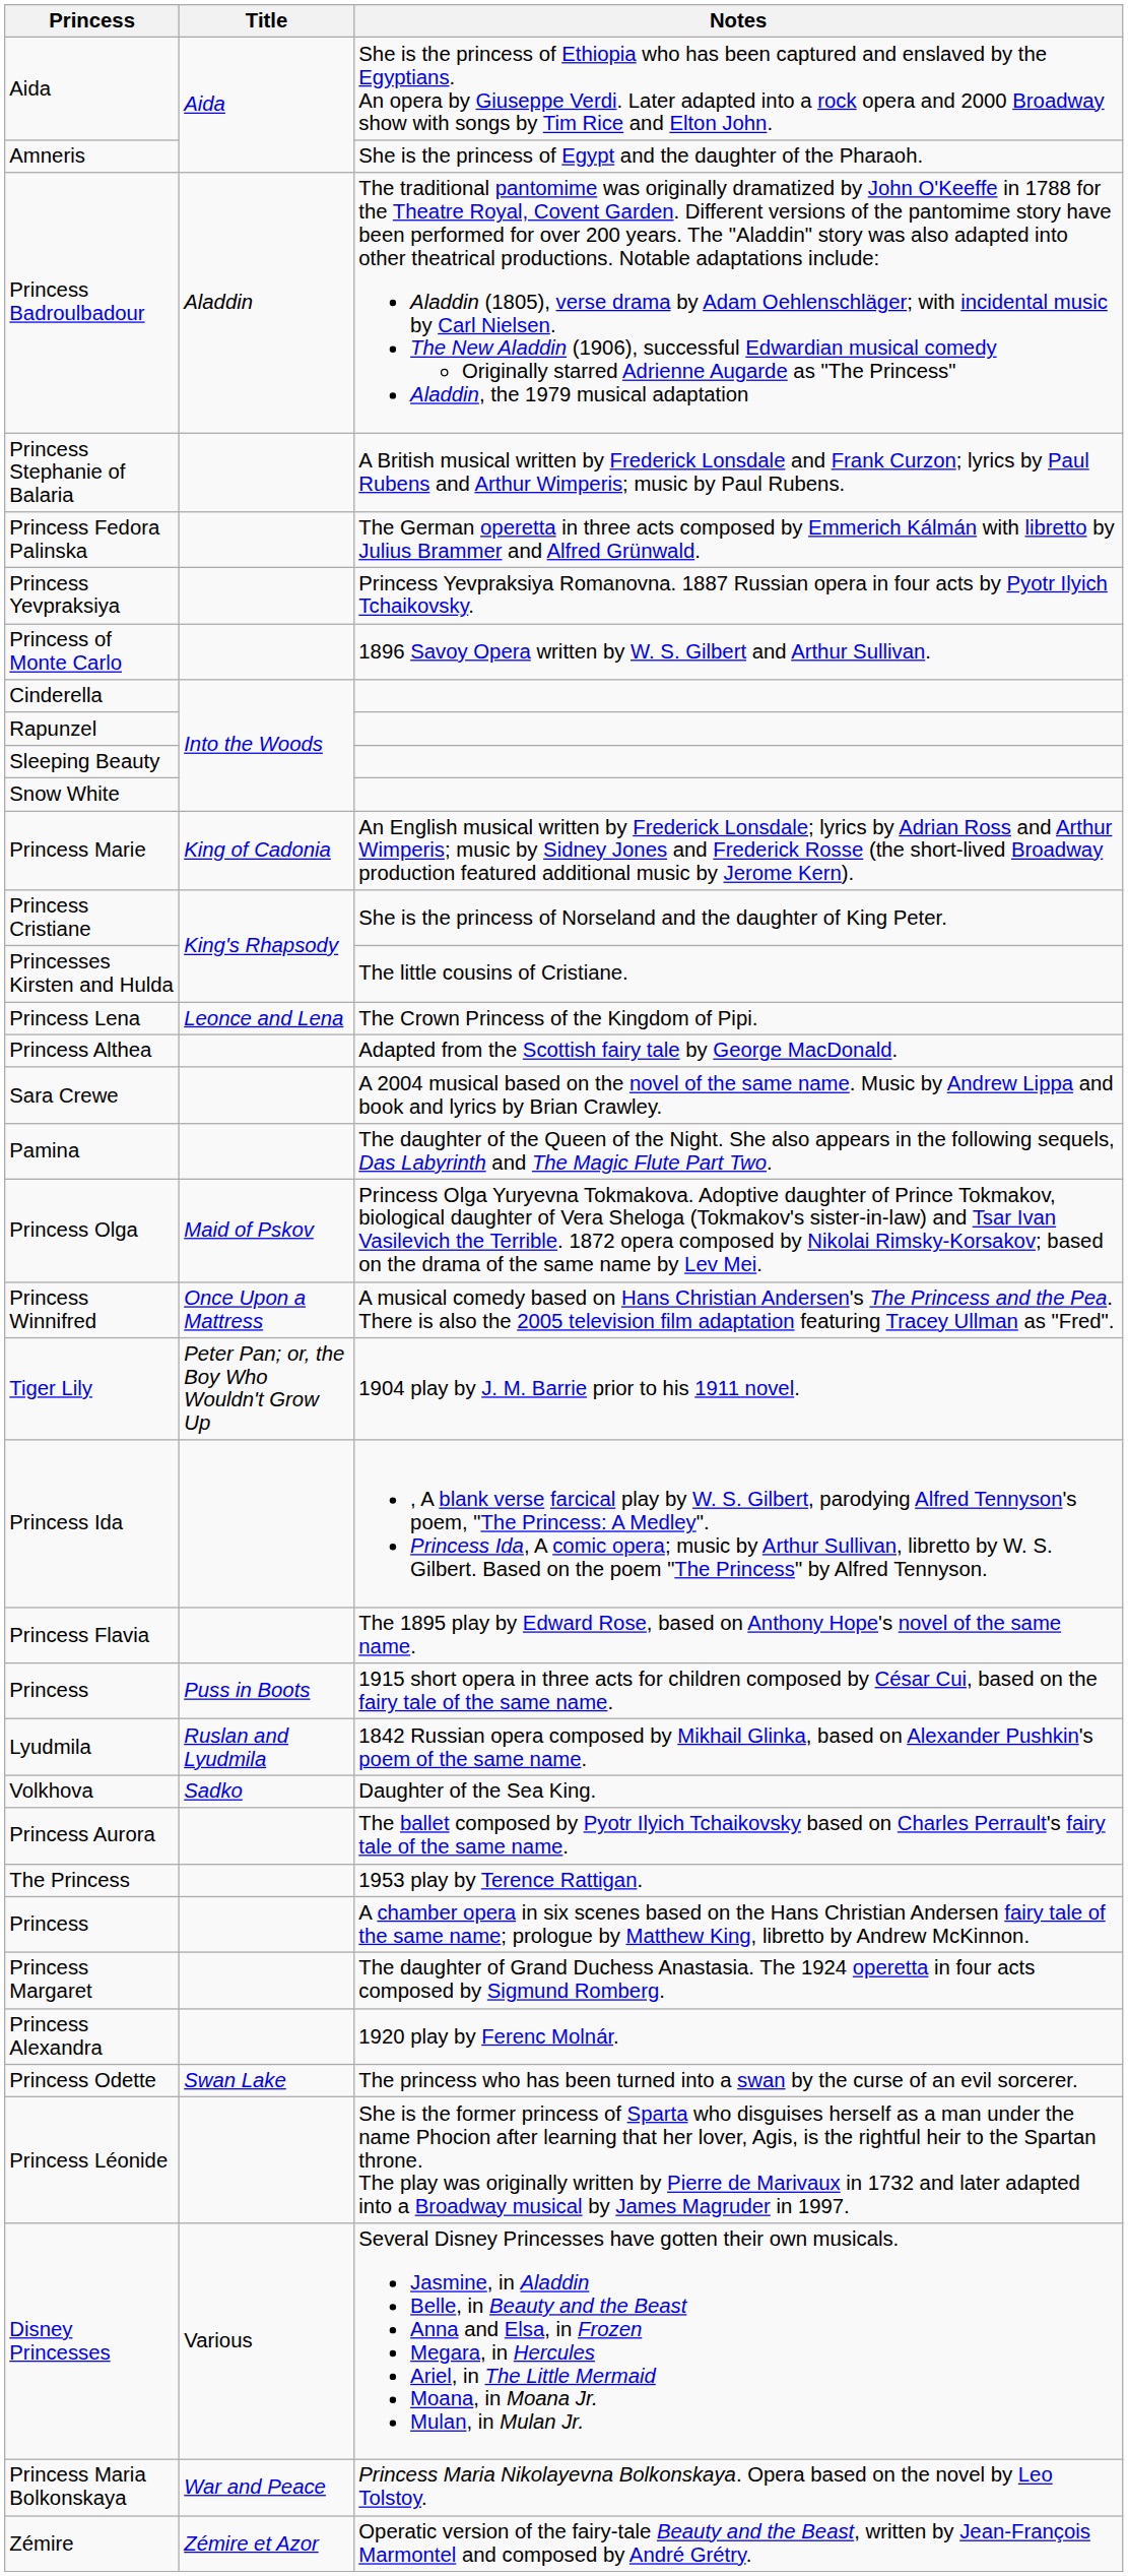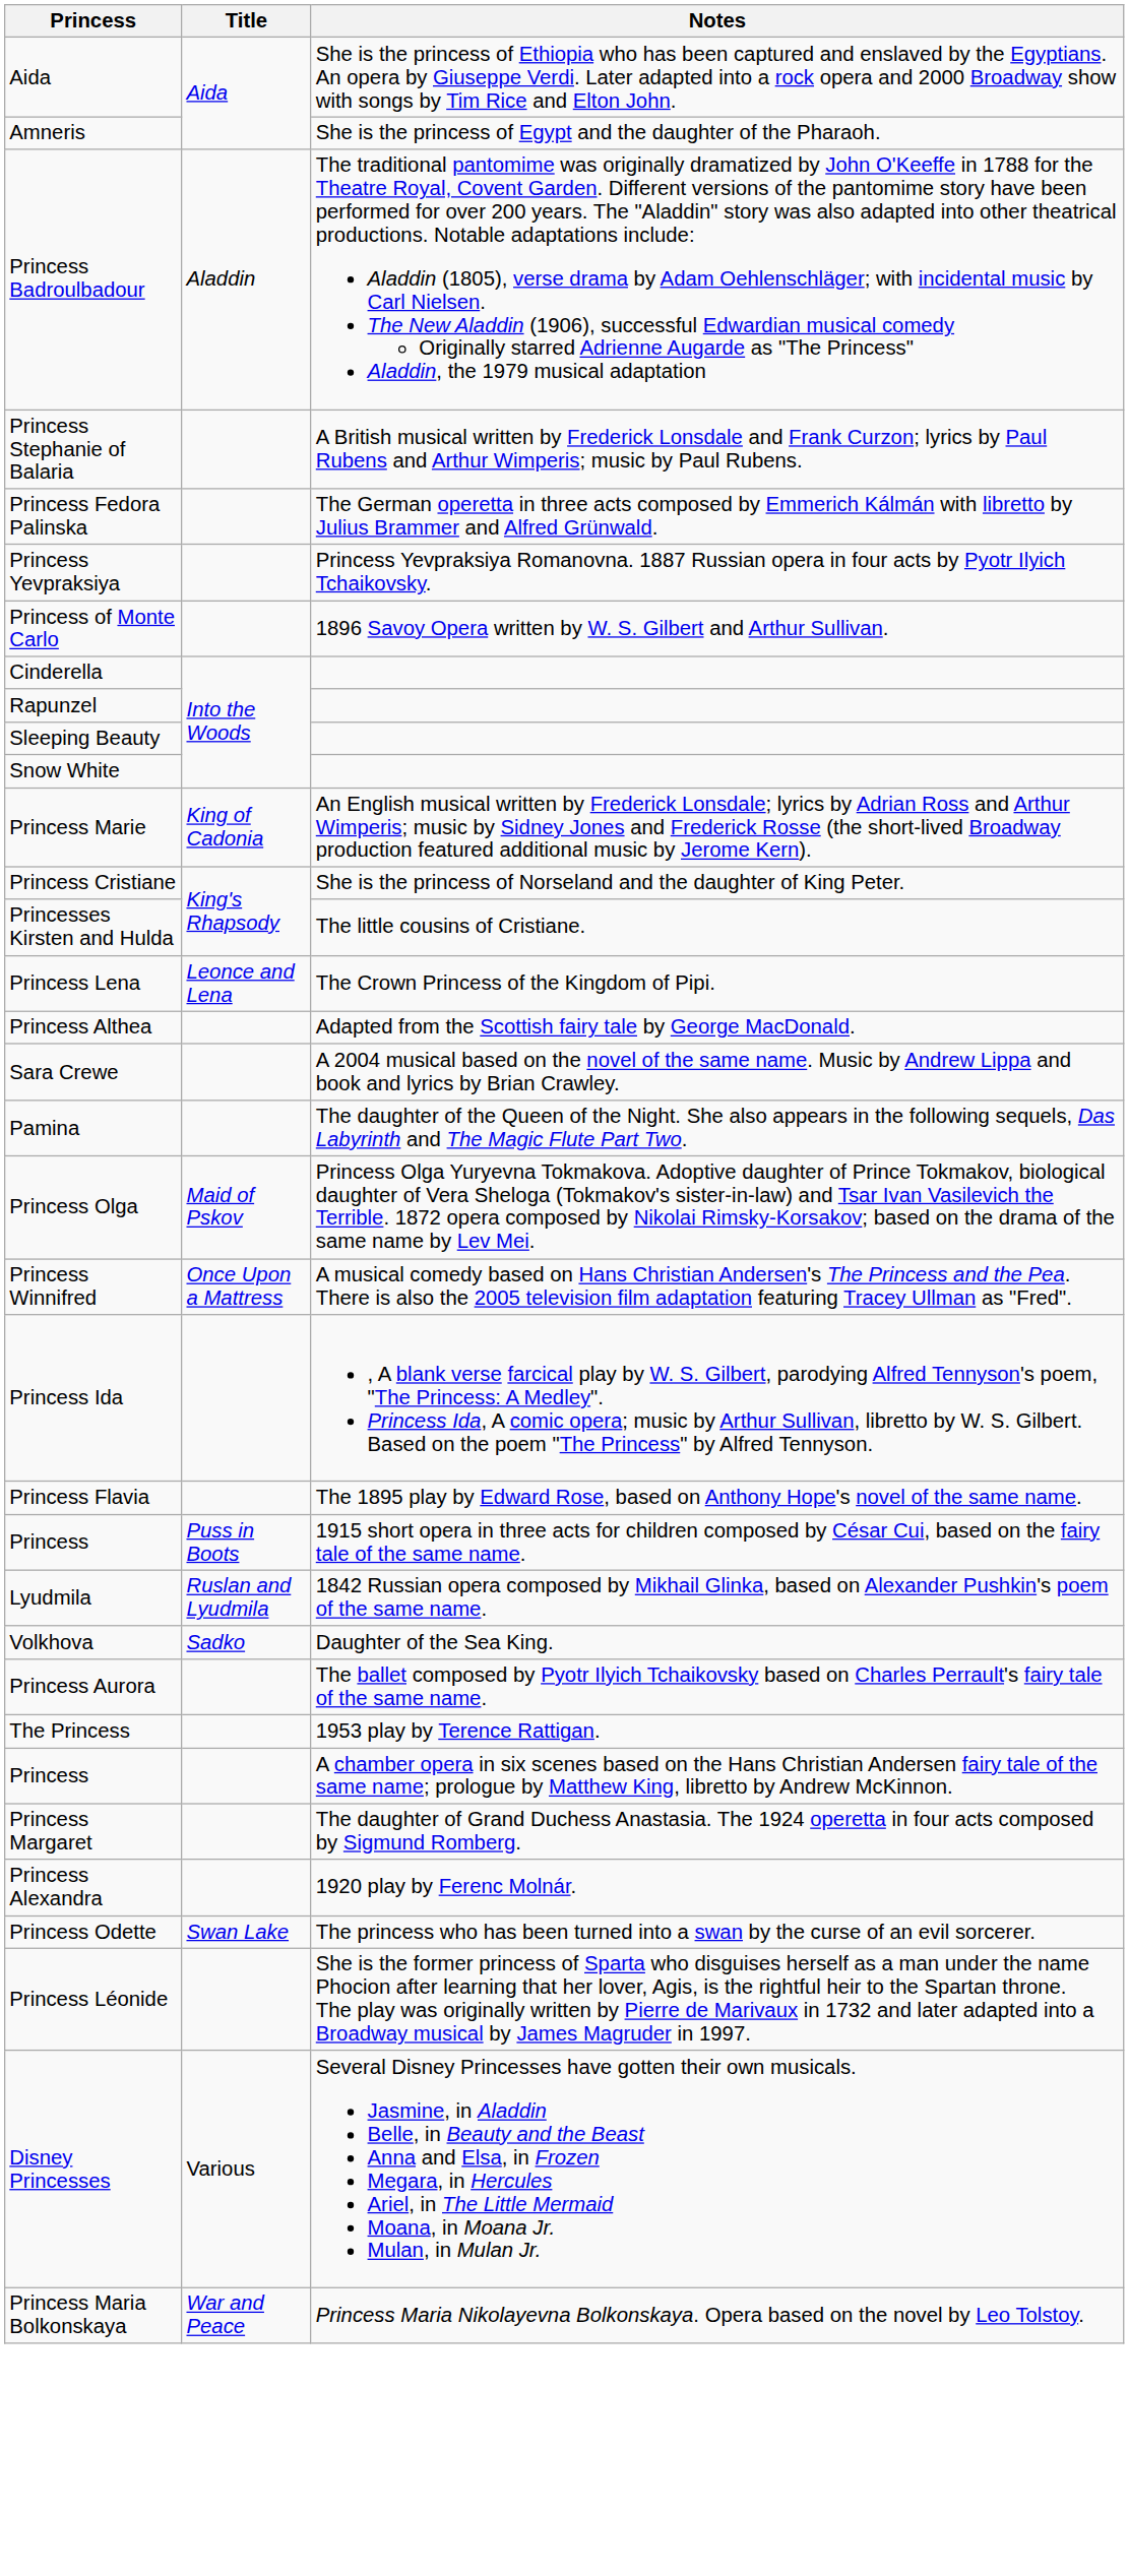 <table class="wikitable sortable">
 <tr>
 <th>Princess</th>
 <th>Title</th>
 <th class="unsortable">Notes</th>
 </tr>
 <tr>
 <td>Aida</td>
 <td rowspan="2"><em><a href='#'>Aida</a></em></td>
 <td>She is the princess of <a href='#'>Ethiopia</a> who has been captured and enslaved by the <a href='#'>Egyptians</a>.<br>An opera by <a href='#'>Giuseppe Verdi</a>. Later adapted into a <a href='#'>rock</a> opera and 2000 <a href='#'>Broadway</a> show with songs by <a href='#'>Tim Rice</a> and <a href='#'>Elton John</a>.</td>
 </tr>
 <tr>
 <td>Amneris</td>
 <td>She is the princess of <a href='#'>Egypt</a> and the daughter of the Pharaoh.</td>
 </tr>
 <tr>
 <td>Princess <a href='#'>Badroulbadour</a></td>
 <td><em>Aladdin</em></td>
 <td>The traditional <a href='#'>pantomime</a> was originally dramatized by <a href='#'>John O'Keeffe</a> in 1788 for the <a href='#'>Theatre Royal, Covent Garden</a>. Different versions of the pantomime story have been performed for over 200 years. The "Aladdin" story was also adapted into other theatrical productions. Notable adaptations include:<br><ul><li><em>Aladdin</em> (1805), <a href='#'>verse drama</a> by <a href='#'>Adam Oehlenschläger</a>; with <a href='#'>incidental music</a> by <a href='#'>Carl Nielsen</a>.</li><li><em><a href='#'>The New Aladdin</a></em> (1906), successful <a href='#'>Edwardian musical comedy</a><ul><li>Originally starred <a href='#'>Adrienne Augarde</a> as "The Princess"</li></ul></li><li><em><a href='#'>Aladdin</a></em>, the 1979 musical adaptation</li></ul></td>
 </tr>
 <tr>
 <td>Princess Stephanie of Balaria</td>
 <td><em></em></td>
 <td>A British musical written by <a href='#'>Frederick Lonsdale</a> and <a href='#'>Frank Curzon</a>; lyrics by <a href='#'>Paul Rubens</a> and <a href='#'>Arthur Wimperis</a>; music by Paul Rubens.</td>
 </tr>
 <tr>
 <td>Princess Fedora Palinska</td>
 <td><em></em></td>
 <td>The German <a href='#'>operetta</a> in three acts composed by <a href='#'>Emmerich Kálmán</a> with <a href='#'>libretto</a> by <a href='#'>Julius Brammer</a> and <a href='#'>Alfred Grünwald</a>.</td>
 </tr>
 <tr>
 <td>Princess Yevpraksiya</td>
 <td><em></em></td>
 <td>Princess Yevpraksiya Romanovna. 1887 Russian opera in four acts by <a href='#'>Pyotr Ilyich Tchaikovsky</a>.</td>
 </tr>
 <tr>
 <td>Princess of <a href='#'>Monte Carlo</a></td>
 <td><em></em></td>
 <td>1896 <a href='#'>Savoy Opera</a> written by <a href='#'>W. S. Gilbert</a> and <a href='#'>Arthur Sullivan</a>.</td>
 </tr>
 <tr>
 <td>Cinderella</td>
 <td rowspan="4"><em><a href='#'>Into the Woods</a></em></td>
 <td></td>
 </tr>
 <tr>
 <td>Rapunzel</td>
 <td></td>
 </tr>
 <tr>
 <td>Sleeping Beauty</td>
 <td></td>
 </tr>
 <tr>
 <td>Snow White</td>
 <td></td>
 </tr>
 <tr>
 <td>Princess Marie</td>
 <td><em><a href='#'>King of Cadonia</a></em></td>
 <td>An English musical written by <a href='#'>Frederick Lonsdale</a>; lyrics by <a href='#'>Adrian Ross</a> and <a href='#'>Arthur Wimperis</a>; music by <a href='#'>Sidney Jones</a> and <a href='#'>Frederick Rosse</a> (the short-lived <a href='#'>Broadway</a> production featured additional music by <a href='#'>Jerome Kern</a>).</td>
 </tr>
 <tr>
 <td>Princess Cristiane</td>
 <td rowspan="2"><em><a href='#'>King's Rhapsody</a></em></td>
 <td>She is the princess of Norseland and the daughter of King Peter.</td>
 </tr>
 <tr>
 <td>Princesses Kirsten and Hulda</td>
 <td>The little cousins of Cristiane.</td>
 </tr>
 <tr>
 <td>Princess Lena</td>
 <td><em><a href='#'>Leonce and Lena</a></em></td>
 <td>The Crown Princess of the Kingdom of Pipi.</td>
 </tr>
 <tr>
 <td>Princess Althea</td>
 <td><em></em></td>
 <td>Adapted from the <a href='#'>Scottish fairy tale</a> by <a href='#'>George MacDonald</a>.</td>
 </tr>
 <tr>
 <td>Sara Crewe</td>
 <td><em></em></td>
 <td>A 2004 musical based on the <a href='#'>novel of the same name</a>. Music by <a href='#'>Andrew Lippa</a> and book and lyrics by Brian Crawley.</td>
 </tr>
 <tr>
 <td>Pamina</td>
 <td><em></em></td>
 <td>The daughter of the Queen of the Night. She also appears in the following sequels, <em><a href='#'>Das Labyrinth</a></em> and <em><a href='#'>The Magic Flute Part Two</a></em>.</td>
 </tr>
 <tr>
 <td>Princess Olga</td>
 <td><em><a href='#'>Maid of Pskov</a></em></td>
 <td>Princess Olga Yuryevna Tokmakova. Adoptive daughter of Prince Tokmakov, biological daughter of Vera Sheloga (Tokmakov's sister-in-law) and <a href='#'>Tsar Ivan Vasilevich the Terrible</a>. 1872 opera composed by <a href='#'>Nikolai Rimsky-Korsakov</a>; based on the drama of the same name by <a href='#'>Lev Mei</a>.</td>
 </tr>
 <tr>
 <td>Princess Winnifred</td>
 <td><em><a href='#'>Once Upon a Mattress</a></em></td>
 <td>A musical comedy based on <a href='#'>Hans Christian Andersen</a>'s <em><a href='#'>The Princess and the Pea</a></em>. There is also the <a href='#'>2005 television film adaptation</a> featuring <a href='#'>Tracey Ullman</a> as "Fred".</td>
 </tr>
 <tr>
-<td><a href='#'>Tiger Lily</a></td>
-<td><em>Peter Pan; or, the Boy Who Wouldn't Grow Up</em></td>
-<td>1904 play by <a href='#'>J. M. Barrie</a> prior to his <a href='#'>1911 novel</a>.</td>
-</tr>
-<tr>
 <td>Princess Ida</td>
 <td><em></em></td>
 <td><br><ul><li><em></em>, A <a href='#'>blank verse</a> <a href='#'>farcical</a> play by <a href='#'>W. S. Gilbert</a>, parodying <a href='#'>Alfred Tennyson</a>'s poem, "<a href='#'>The Princess: A Medley</a>".</li><li><em><a href='#'>Princess Ida</a></em>, A <a href='#'>comic opera</a>; music by <a href='#'>Arthur Sullivan</a>, libretto by W. S. Gilbert. Based on the poem "<a href='#'>The Princess</a>" by Alfred Tennyson.</li></ul></td>
 </tr>
 <tr>
 <td>Princess Flavia</td>
 <td><em></em></td>
 <td>The 1895 play by <a href='#'>Edward Rose</a>, based on <a href='#'>Anthony Hope</a>'s <a href='#'>novel of the same name</a>.</td>
 </tr>
 <tr>
 <td>Princess</td>
 <td><em><a href='#'>Puss in Boots</a></em></td>
 <td>1915 short opera in three acts for children composed by <a href='#'>César Cui</a>, based on the <a href='#'>fairy tale of the same name</a>.</td>
 </tr>
 <tr>
 <td>Lyudmila</td>
 <td><em><a href='#'>Ruslan and Lyudmila</a></em></td>
 <td>1842 Russian opera composed by <a href='#'>Mikhail Glinka</a>, based on <a href='#'>Alexander Pushkin</a>'s <a href='#'>poem of the same name</a>.</td>
 </tr>
 <tr>
 <td>Volkhova</td>
 <td><em><a href='#'>Sadko</a></em></td>
 <td>Daughter of the Sea King.</td>
 </tr>
 <tr>
 <td>Princess Aurora</td>
 <td><em></em></td>
 <td>The <a href='#'>ballet</a> composed by <a href='#'>Pyotr Ilyich Tchaikovsky</a> based on <a href='#'>Charles Perrault</a>'s <a href='#'>fairy tale of the same name</a>.</td>
 </tr>
 <tr>
 <td>The Princess</td>
 <td><em></em></td>
 <td>1953 play by <a href='#'>Terence Rattigan</a>.</td>
 </tr>
 <tr>
 <td>Princess</td>
 <td><em></em></td>
 <td>A <a href='#'>chamber opera</a> in six scenes based on the Hans Christian Andersen <a href='#'>fairy tale of the same name</a>; prologue by <a href='#'>Matthew King</a>, libretto by Andrew McKinnon.</td>
 </tr>
 <tr>
 <td>Princess Margaret</td>
 <td><em></em></td>
 <td>The daughter of Grand Duchess Anastasia. The 1924 <a href='#'>operetta</a> in four acts composed by <a href='#'>Sigmund Romberg</a>.</td>
 </tr>
 <tr>
 <td>Princess Alexandra</td>
 <td><em></em></td>
 <td>1920 play by <a href='#'>Ferenc Molnár</a>.</td>
 </tr>
 <tr>
 <td>Princess Odette</td>
 <td><em><a href='#'>Swan Lake</a></em></td>
 <td>The princess who has been turned into a <a href='#'>swan</a> by the curse of an evil sorcerer.</td>
 </tr>
 <tr>
 <td>Princess Léonide</td>
 <td><em></em></td>
 <td>She is the former princess of <a href='#'>Sparta</a> who disguises herself as a man under the name Phocion after learning that her lover, Agis, is the rightful heir to the Spartan throne.<br>The play was originally written by <a href='#'>Pierre de Marivaux</a> in 1732 and later adapted into a <a href='#'>Broadway musical</a> by <a href='#'>James Magruder</a> in 1997.</td>
 </tr>
 <tr>
 <td><a href='#'>Disney Princesses</a></td>
 <td>Various</td>
 <td>Several Disney Princesses have gotten their own musicals.<br><ul><li><a href='#'>Jasmine</a>, in <em><a href='#'>Aladdin</a></em></li><li><a href='#'>Belle</a>, in <em><a href='#'>Beauty and the Beast</a></em></li><li><a href='#'>Anna</a> and <a href='#'>Elsa</a>, in <em><a href='#'>Frozen</a></em></li><li><a href='#'>Megara</a>, in <em><a href='#'>Hercules</a></em></li><li><a href='#'>Ariel</a>, in <em><a href='#'>The Little Mermaid</a></em></li><li><a href='#'>Moana</a>, in <em>Moana Jr.</em></li><li><a href='#'>Mulan</a>, in <em>Mulan Jr.</em></li></ul></td>
 </tr>
 <tr>
 <td>Princess Maria Bolkonskaya</td>
 <td><em><a href='#'>War and Peace</a></em></td>
 <td><em>Princess Maria Nikolayevna Bolkonskaya</em>. Opera based on the novel by <a href='#'>Leo Tolstoy</a>.</td>
 </tr>
-<tr>
-<td>Zémire</td>
-<td><em><a href='#'>Zémire et Azor</a></em></td>
-<td>Operatic version of the fairy-tale <em><a href='#'>Beauty and the Beast</a></em>, written by <a href='#'>Jean-François Marmontel</a> and composed by <a href='#'>André Grétry</a>.</td>
-</tr>
 </table>
